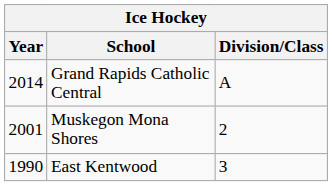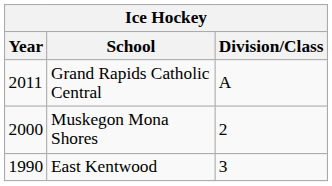 <table class="wikitable collapsible collapsed" width="300">
 <tr>
 <th colspan=3>Ice Hockey</th>
 </tr>
 <tr>
 <th scope="col">Year</th>
 <th scope="col">School</th>
 <th scope="col">Division/Class</th>
 </tr>
 <tr>
-<td>2014</td>
+<td>2011</td>
 <td>Grand Rapids Catholic Central</td>
 <td>A</td>
 </tr>
 <tr>
-<td>2001</td>
+<td>2000</td>
 <td>Muskegon Mona Shores</td>
 <td>2</td>
 </tr>
 <tr>
 <td>1990</td>
 <td>East Kentwood</td>
 <td>3</td>
 </tr>
 </table>
